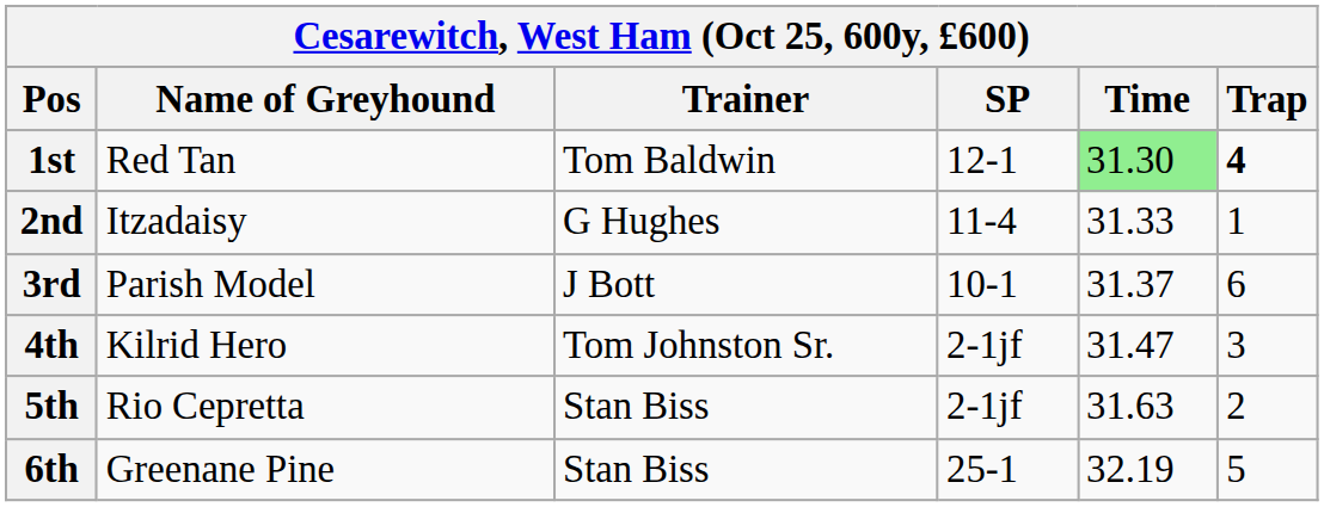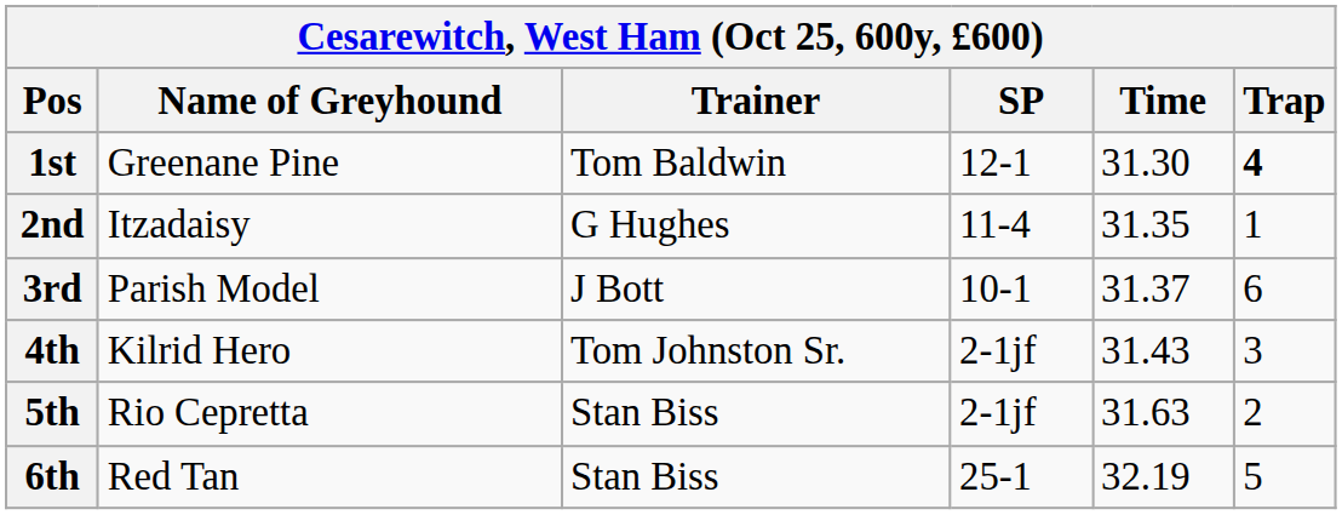 <table class="wikitable">
 <tr>
 <th colspan="6"><a href='#'>Cesarewitch</a>, <a href='#'>West Ham</a> (Oct 25, 600y, £600)</th>
 </tr>
 <tr>
 <th width=30>Pos</th>
 <th width=180>Name of Greyhound</th>
 <th width=150>Trainer</th>
 <th width=50>SP</th>
 <th width=50>Time</th>
 <th width=30>Trap</th>
 </tr>
 <tr>
 <th>1st</th>
-<td>Red Tan</td>
+<td>Greenane Pine</td>
 <td>Tom Baldwin</td>
 <td>12-1</td>
-<td style="background: lightgreen;">31.30</td>
+<td>31.30</td>
 <td><strong>4</strong></td>
 </tr>
 <tr>
 <th>2nd</th>
 <td>Itzadaisy</td>
 <td>G Hughes</td>
 <td>11-4</td>
-<td>31.33</td>
+<td>31.35</td>
 <td>1</td>
 </tr>
 <tr>
 <th>3rd</th>
 <td>Parish Model</td>
 <td>J Bott</td>
 <td>10-1</td>
 <td>31.37</td>
 <td>6</td>
 </tr>
 <tr>
 <th>4th</th>
 <td>Kilrid Hero</td>
 <td>Tom Johnston Sr.</td>
 <td>2-1jf</td>
-<td>31.47</td>
+<td>31.43</td>
 <td>3</td>
 </tr>
 <tr>
 <th>5th</th>
 <td>Rio Cepretta</td>
 <td>Stan Biss</td>
 <td>2-1jf</td>
 <td>31.63</td>
 <td>2</td>
 </tr>
 <tr>
 <th>6th</th>
-<td>Greenane Pine</td>
+<td>Red Tan</td>
 <td>Stan Biss</td>
 <td>25-1</td>
 <td>32.19</td>
 <td>5</td>
 </tr>
 </table>
